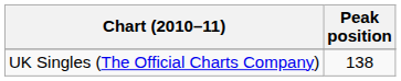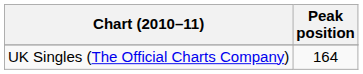 <table class="wikitable sortable">
 <tr>
 <th align="left">Chart (2010–11)</th>
 <th align="left">Peak<br>position</th>
 </tr>
 <tr>
 </tr>
 <tr>
 </tr>
 <tr>
 </tr>
 <tr>
 </tr>
 <tr>
 <td align="left">UK Singles (<a href='#'>The Official Charts Company</a>)</td>
-<td style="text-align:center;">138</td>
+<td style="text-align:center;">164</td>
 </tr>
 </table>
